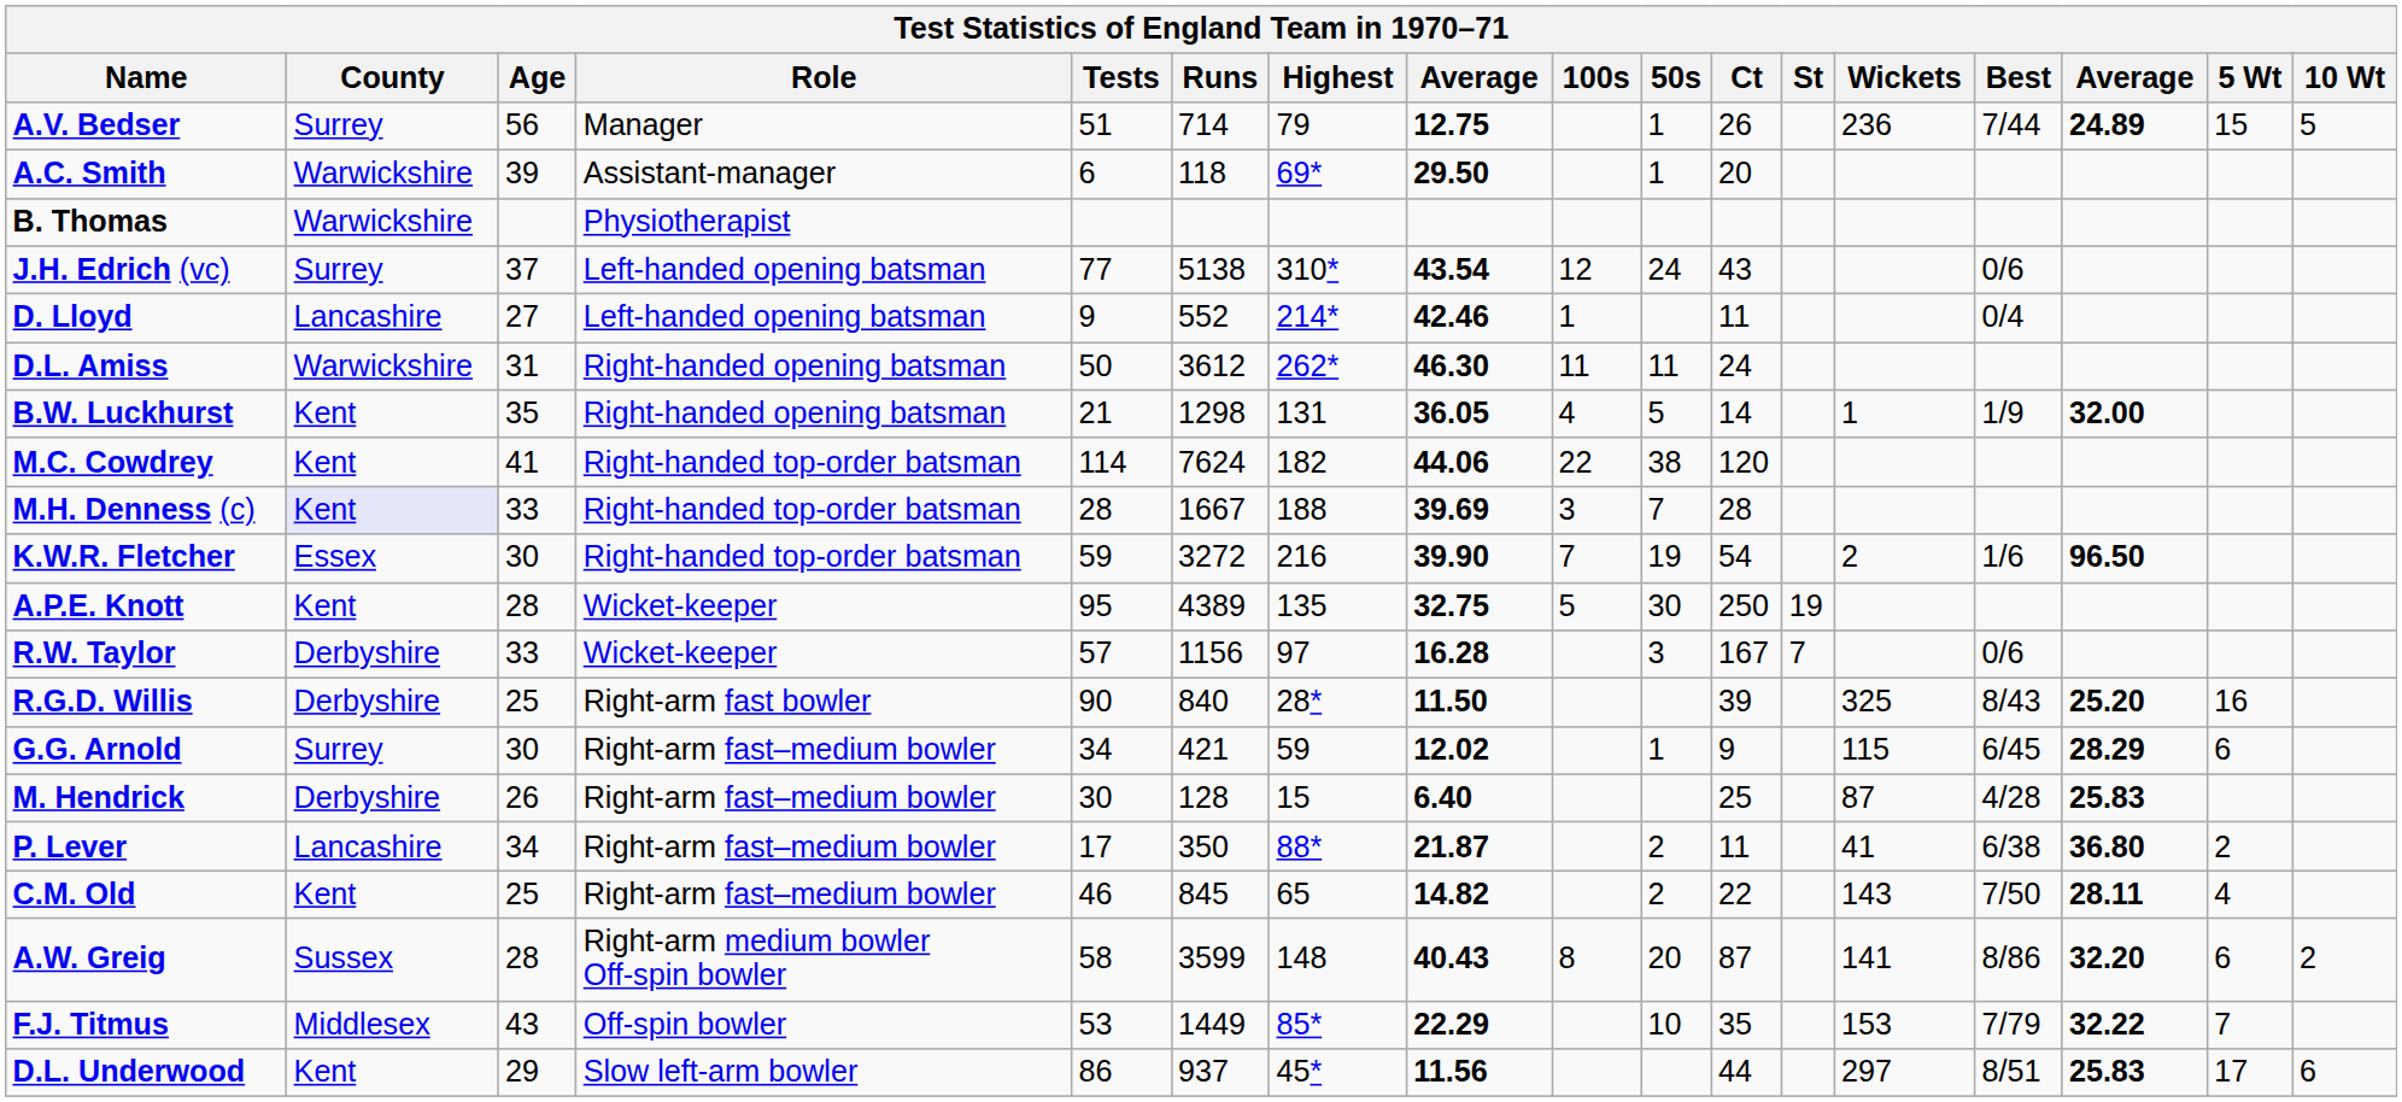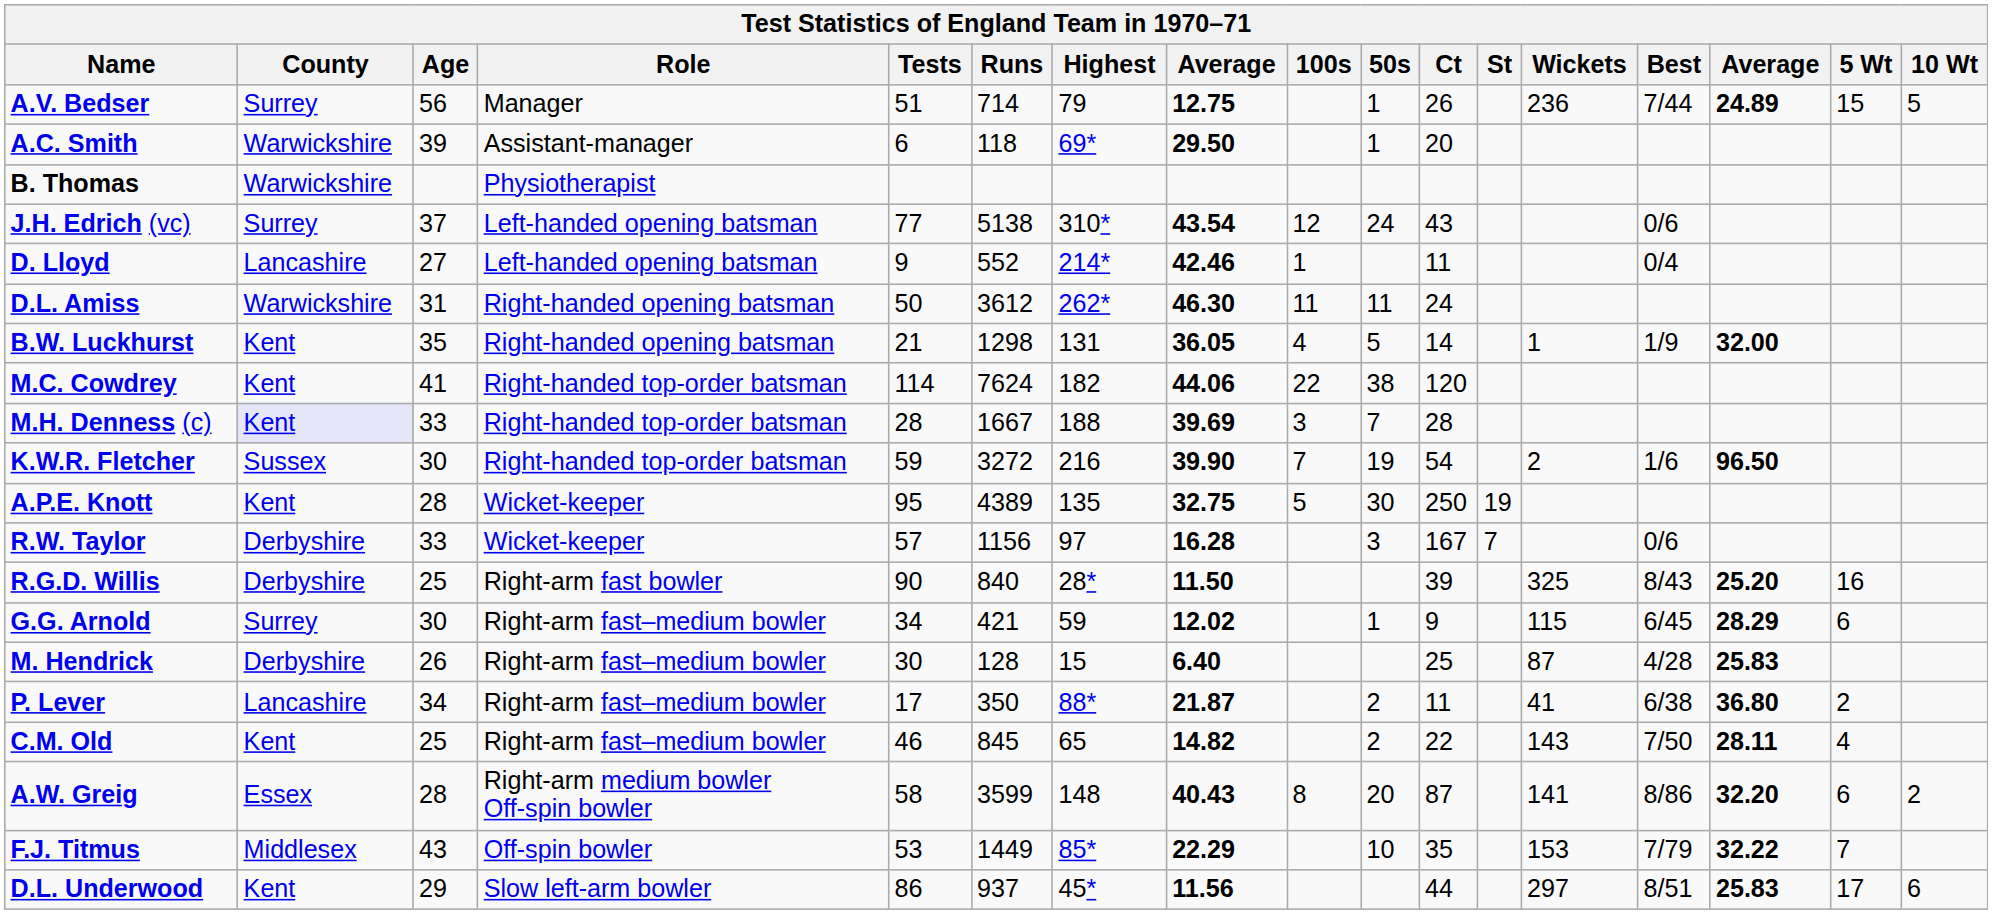 <table class="wikitable" style="width:100%;">
 <tr>
 <th colspan=17>Test Statistics of England Team in 1970–71</th>
 </tr>
 <tr>
 <th>Name</th>
 <th>County</th>
 <th>Age</th>
 <th>Role</th>
 <th>Tests</th>
 <th>Runs</th>
 <th>Highest</th>
 <th>Average</th>
 <th>100s</th>
 <th>50s</th>
 <th>Ct</th>
 <th>St</th>
 <th>Wickets</th>
 <th>Best</th>
 <th>Average</th>
 <th>5 Wt</th>
 <th>10 Wt</th>
 </tr>
 <tr align=left>
 <td><strong><a href='#'>A.V. Bedser</a></strong></td>
 <td><a href='#'>Surrey</a></td>
 <td>56</td>
 <td>Manager</td>
 <td>51</td>
 <td>714</td>
 <td>79</td>
 <td><strong>12.75</strong></td>
 <td></td>
 <td>1</td>
 <td>26</td>
 <td></td>
 <td>236</td>
 <td>7/44</td>
 <td><strong>24.89</strong></td>
 <td>15</td>
 <td>5</td>
 </tr>
 <tr align=left>
 <td><strong><a href='#'>A.C. Smith</a></strong></td>
 <td><a href='#'>Warwickshire</a></td>
 <td>39</td>
 <td>Assistant-manager</td>
 <td>6</td>
 <td>118</td>
 <td><a href='#'>69*</a></td>
 <td><strong>29.50</strong></td>
 <td></td>
 <td>1</td>
 <td>20</td>
 <td></td>
 <td></td>
 <td></td>
 <td></td>
 <td></td>
 <td></td>
 </tr>
 <tr align=left>
 <td><strong>B. Thomas</strong></td>
 <td><a href='#'>Warwickshire</a></td>
 <td></td>
 <td><a href='#'>Physiotherapist</a></td>
 <td></td>
 <td></td>
 <td></td>
 <td></td>
 <td></td>
 <td></td>
 <td></td>
 <td></td>
 <td></td>
 <td></td>
 <td></td>
 <td></td>
 <td></td>
 </tr>
 <tr align=left>
 <td><strong><a href='#'>J.H. Edrich</a></strong> <a href='#'>(vc)</a></td>
 <td><a href='#'>Surrey</a></td>
 <td>37</td>
 <td><a href='#'>Left-handed opening batsman</a></td>
 <td>77</td>
 <td>5138</td>
 <td>310<a href='#'>*</a></td>
 <td><strong>43.54</strong></td>
 <td>12</td>
 <td>24</td>
 <td>43</td>
 <td></td>
 <td></td>
 <td>0/6</td>
 <td></td>
 <td></td>
 <td></td>
 </tr>
 <tr align=left>
 <td><strong><a href='#'>D. Lloyd</a></strong></td>
 <td><a href='#'>Lancashire</a></td>
 <td>27</td>
 <td><a href='#'>Left-handed opening batsman</a></td>
 <td>9</td>
 <td>552</td>
 <td><a href='#'>214*</a></td>
 <td><strong>42.46</strong></td>
 <td>1</td>
 <td></td>
 <td>11</td>
 <td></td>
 <td></td>
 <td>0/4</td>
 <td></td>
 <td></td>
 <td></td>
 </tr>
 <tr align=left>
 <td><strong><a href='#'>D.L. Amiss</a></strong></td>
 <td><a href='#'>Warwickshire</a></td>
 <td>31</td>
 <td><a href='#'>Right-handed opening batsman</a></td>
 <td>50</td>
 <td>3612</td>
 <td><a href='#'>262*</a></td>
 <td><strong>46.30</strong></td>
 <td>11</td>
 <td>11</td>
 <td>24</td>
 <td></td>
 <td></td>
 <td></td>
 <td></td>
 <td></td>
 <td></td>
 </tr>
 <tr align=left>
 <td><strong><a href='#'>B.W. Luckhurst</a></strong></td>
 <td><a href='#'>Kent</a></td>
 <td>35</td>
 <td><a href='#'>Right-handed opening batsman</a></td>
 <td>21</td>
 <td>1298</td>
 <td>131</td>
 <td><strong>36.05</strong></td>
 <td>4</td>
 <td>5</td>
 <td>14</td>
 <td></td>
 <td>1</td>
 <td>1/9</td>
 <td><strong>32.00</strong></td>
 <td></td>
 <td></td>
 </tr>
 <tr align=left>
 <td><strong><a href='#'>M.C. Cowdrey</a></strong></td>
 <td><a href='#'>Kent</a></td>
 <td>41</td>
 <td><a href='#'>Right-handed top-order batsman</a></td>
 <td>114</td>
 <td>7624</td>
 <td>182</td>
 <td><strong>44.06</strong></td>
 <td>22</td>
 <td>38</td>
 <td>120</td>
 <td></td>
 <td></td>
 <td></td>
 <td></td>
 <td></td>
 <td></td>
 </tr>
 <tr align=left>
 <td><strong><a href='#'>M.H. Denness</a></strong> <a href='#'>(c)</a></td>
 <td style="background: lavender;"><a href='#'>Kent</a></td>
 <td>33</td>
 <td><a href='#'>Right-handed top-order batsman</a></td>
 <td>28</td>
 <td>1667</td>
 <td>188</td>
 <td><strong>39.69</strong></td>
 <td>3</td>
 <td>7</td>
 <td>28</td>
 <td></td>
 <td></td>
 <td></td>
 <td></td>
 <td></td>
 <td></td>
 </tr>
 <tr align=left>
 <td><strong><a href='#'>K.W.R. Fletcher</a></strong></td>
-<td><a href='#'>Essex</a></td>
+<td><a href='#'>Sussex</a></td>
 <td>30</td>
 <td><a href='#'>Right-handed top-order batsman</a></td>
 <td>59</td>
 <td>3272</td>
 <td>216</td>
 <td><strong>39.90</strong></td>
 <td>7</td>
 <td>19</td>
 <td>54</td>
 <td></td>
 <td>2</td>
 <td>1/6</td>
 <td><strong>96.50</strong></td>
 <td></td>
 <td></td>
 </tr>
 <tr align=left>
 <td><strong><a href='#'>A.P.E. Knott</a></strong></td>
 <td><a href='#'>Kent</a></td>
 <td>28</td>
 <td><a href='#'>Wicket-keeper</a></td>
 <td>95</td>
 <td>4389</td>
 <td>135</td>
 <td><strong>32.75</strong></td>
 <td>5</td>
 <td>30</td>
 <td>250</td>
 <td>19</td>
 <td></td>
 <td></td>
 <td></td>
 <td></td>
 <td></td>
 </tr>
 <tr align=left>
 <td><strong><a href='#'>R.W. Taylor</a></strong></td>
 <td><a href='#'>Derbyshire</a></td>
 <td>33</td>
 <td><a href='#'>Wicket-keeper</a></td>
 <td>57</td>
 <td>1156</td>
 <td>97</td>
 <td><strong>16.28</strong></td>
 <td></td>
 <td>3</td>
 <td>167</td>
 <td>7</td>
 <td></td>
 <td>0/6</td>
 <td></td>
 <td></td>
 <td></td>
 </tr>
 <tr align=left>
 <td><strong><a href='#'>R.G.D. Willis</a></strong></td>
 <td><a href='#'>Derbyshire</a></td>
 <td>25</td>
 <td>Right-arm <a href='#'>fast bowler</a></td>
 <td>90</td>
 <td>840</td>
 <td>28<a href='#'>*</a></td>
 <td><strong>11.50</strong></td>
 <td></td>
 <td></td>
 <td>39</td>
 <td></td>
 <td>325</td>
 <td>8/43</td>
 <td><strong>25.20</strong></td>
 <td>16</td>
 <td></td>
 </tr>
 <tr align=left>
 <td><strong><a href='#'>G.G. Arnold</a></strong></td>
 <td><a href='#'>Surrey</a></td>
 <td>30</td>
 <td>Right-arm <a href='#'>fast–medium bowler</a></td>
 <td>34</td>
 <td>421</td>
 <td>59</td>
 <td><strong>12.02</strong></td>
 <td></td>
 <td>1</td>
 <td>9</td>
 <td></td>
 <td>115</td>
 <td>6/45</td>
 <td><strong>28.29</strong></td>
 <td>6</td>
 <td></td>
 </tr>
 <tr align=left>
 <td><strong><a href='#'>M. Hendrick</a></strong></td>
 <td><a href='#'>Derbyshire</a></td>
 <td>26</td>
 <td>Right-arm <a href='#'>fast–medium bowler</a></td>
 <td>30</td>
 <td>128</td>
 <td>15</td>
 <td><strong>6.40</strong></td>
 <td></td>
 <td></td>
 <td>25</td>
 <td></td>
 <td>87</td>
 <td>4/28</td>
 <td><strong>25.83</strong></td>
 <td></td>
 <td></td>
 </tr>
 <tr align=left>
 <td><strong><a href='#'>P. Lever</a></strong></td>
 <td><a href='#'>Lancashire</a></td>
 <td>34</td>
 <td>Right-arm <a href='#'>fast–medium bowler</a></td>
 <td>17</td>
 <td>350</td>
 <td><a href='#'>88*</a></td>
 <td><strong>21.87</strong></td>
 <td></td>
 <td>2</td>
 <td>11</td>
 <td></td>
 <td>41</td>
 <td>6/38</td>
 <td><strong>36.80</strong></td>
 <td>2</td>
 <td></td>
 </tr>
 <tr align=left>
 <td><strong><a href='#'>C.M. Old</a></strong></td>
 <td><a href='#'>Kent</a></td>
 <td>25</td>
 <td>Right-arm <a href='#'>fast–medium bowler</a></td>
 <td>46</td>
 <td>845</td>
 <td>65</td>
 <td><strong>14.82</strong></td>
 <td></td>
 <td>2</td>
 <td>22</td>
 <td></td>
 <td>143</td>
 <td>7/50</td>
 <td><strong>28.11</strong></td>
 <td>4</td>
 <td></td>
 </tr>
 <tr align=left>
 <td><strong><a href='#'>A.W. Greig</a></strong></td>
-<td><a href='#'>Sussex</a></td>
+<td><a href='#'>Essex</a></td>
 <td>28</td>
 <td>Right-arm <a href='#'>medium bowler</a>  <br> <a href='#'>Off-spin bowler</a></td>
 <td>58</td>
 <td>3599</td>
 <td>148</td>
 <td><strong>40.43</strong></td>
 <td>8</td>
 <td>20</td>
 <td>87</td>
 <td></td>
 <td>141</td>
 <td>8/86</td>
 <td><strong>32.20</strong></td>
 <td>6</td>
 <td>2</td>
 </tr>
 <tr align=left>
 <td><strong><a href='#'>F.J. Titmus</a></strong></td>
 <td><a href='#'>Middlesex</a></td>
 <td>43</td>
 <td><a href='#'>Off-spin bowler</a></td>
 <td>53</td>
 <td>1449</td>
 <td><a href='#'>85*</a></td>
 <td><strong>22.29</strong></td>
 <td></td>
 <td>10</td>
 <td>35</td>
 <td></td>
 <td>153</td>
 <td>7/79</td>
 <td><strong>32.22</strong></td>
 <td>7</td>
 <td></td>
 </tr>
 <tr align=left>
 <td><strong><a href='#'>D.L. Underwood</a></strong></td>
 <td><a href='#'>Kent</a></td>
 <td>29</td>
 <td><a href='#'>Slow left-arm bowler</a></td>
 <td>86</td>
 <td>937</td>
 <td>45<a href='#'>*</a></td>
 <td><strong>11.56</strong></td>
 <td></td>
 <td></td>
 <td>44</td>
 <td></td>
 <td>297</td>
 <td>8/51</td>
 <td><strong>25.83</strong></td>
 <td>17</td>
 <td>6</td>
 </tr>
 </table>
